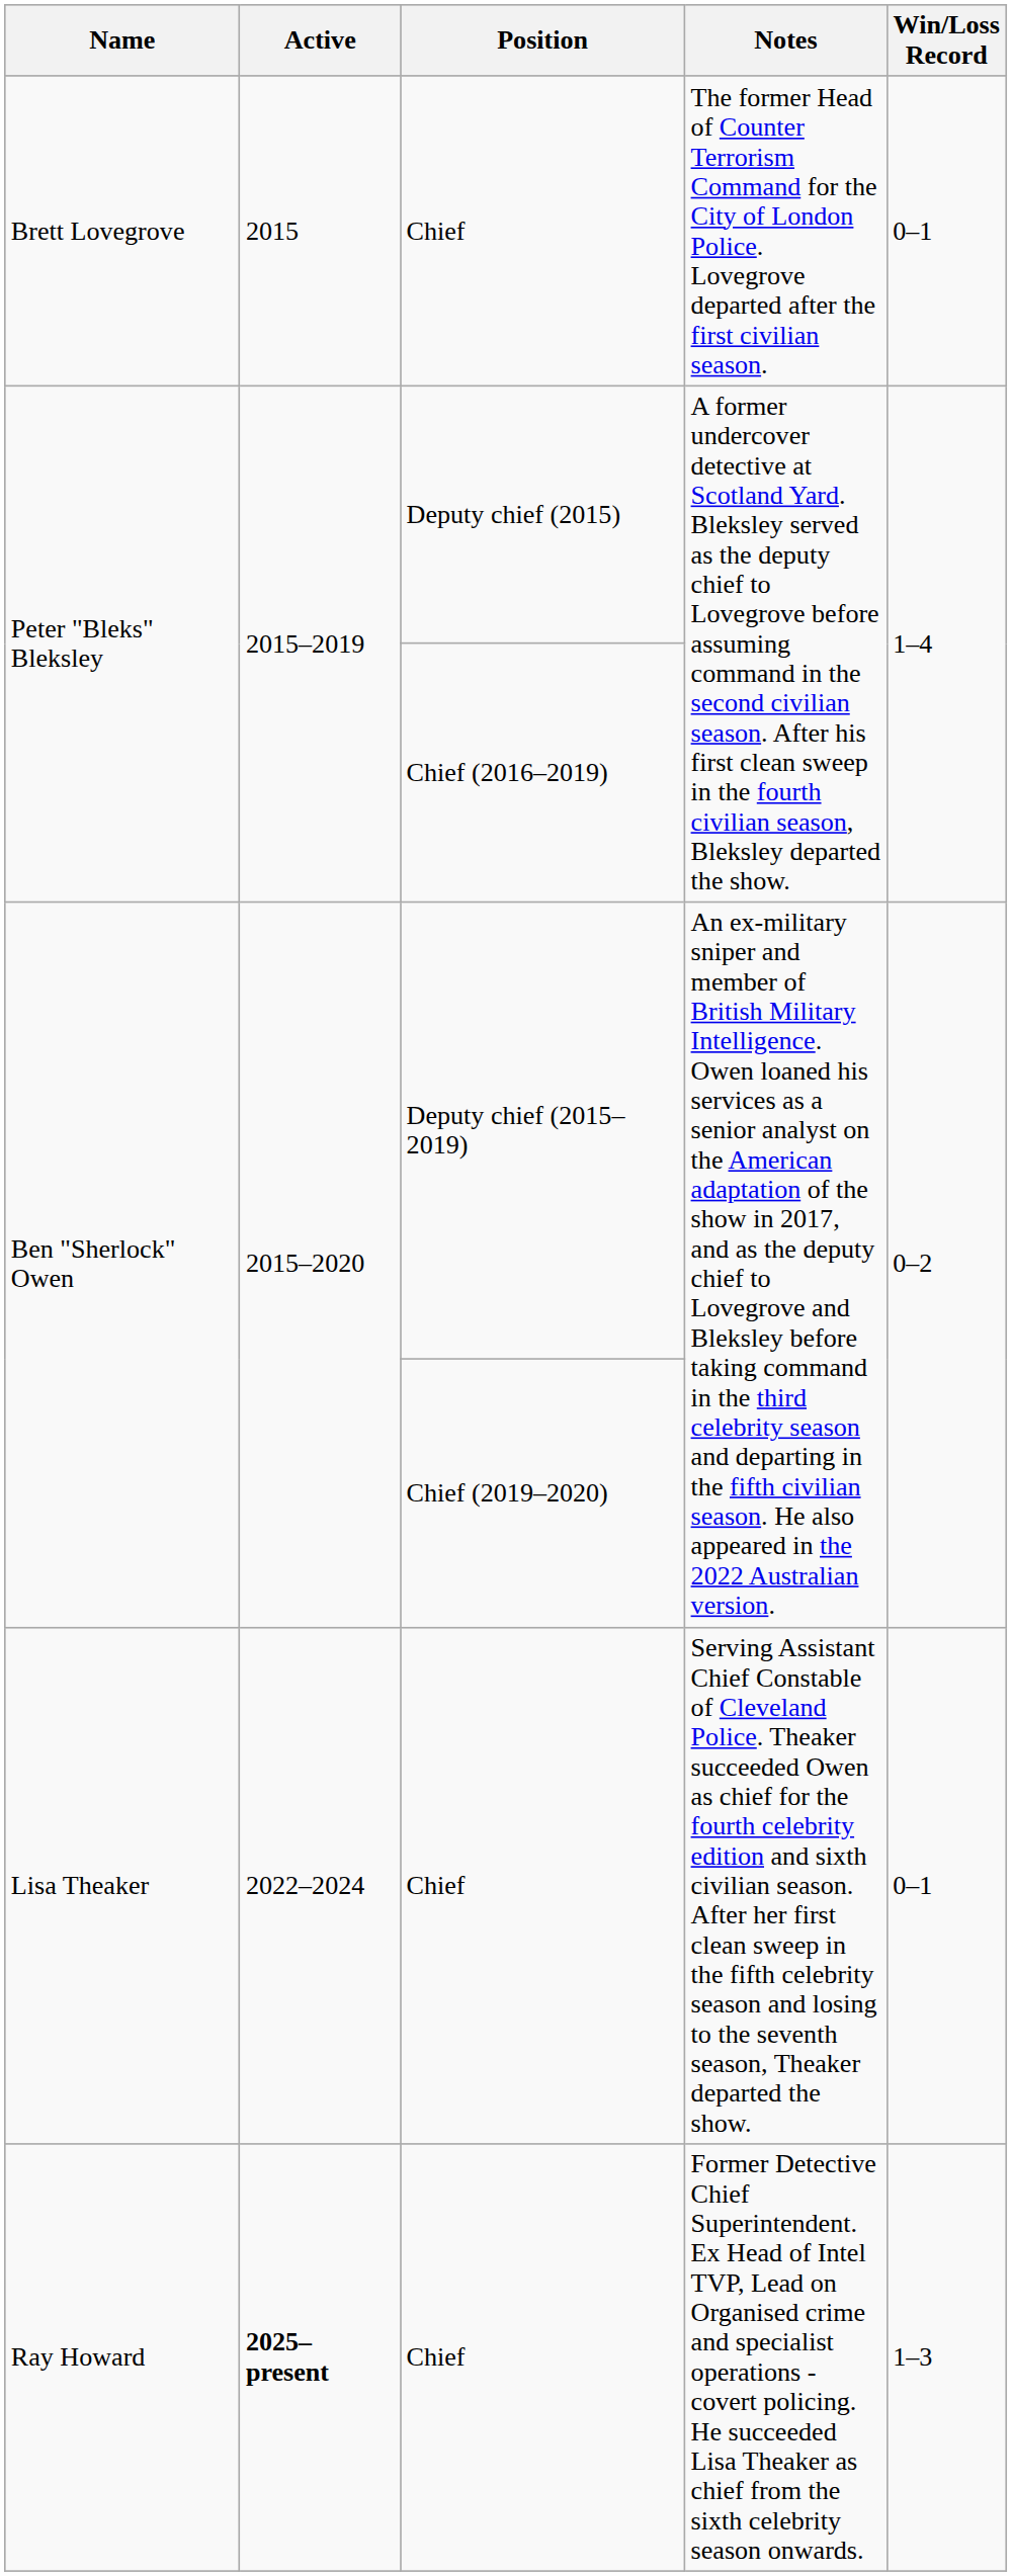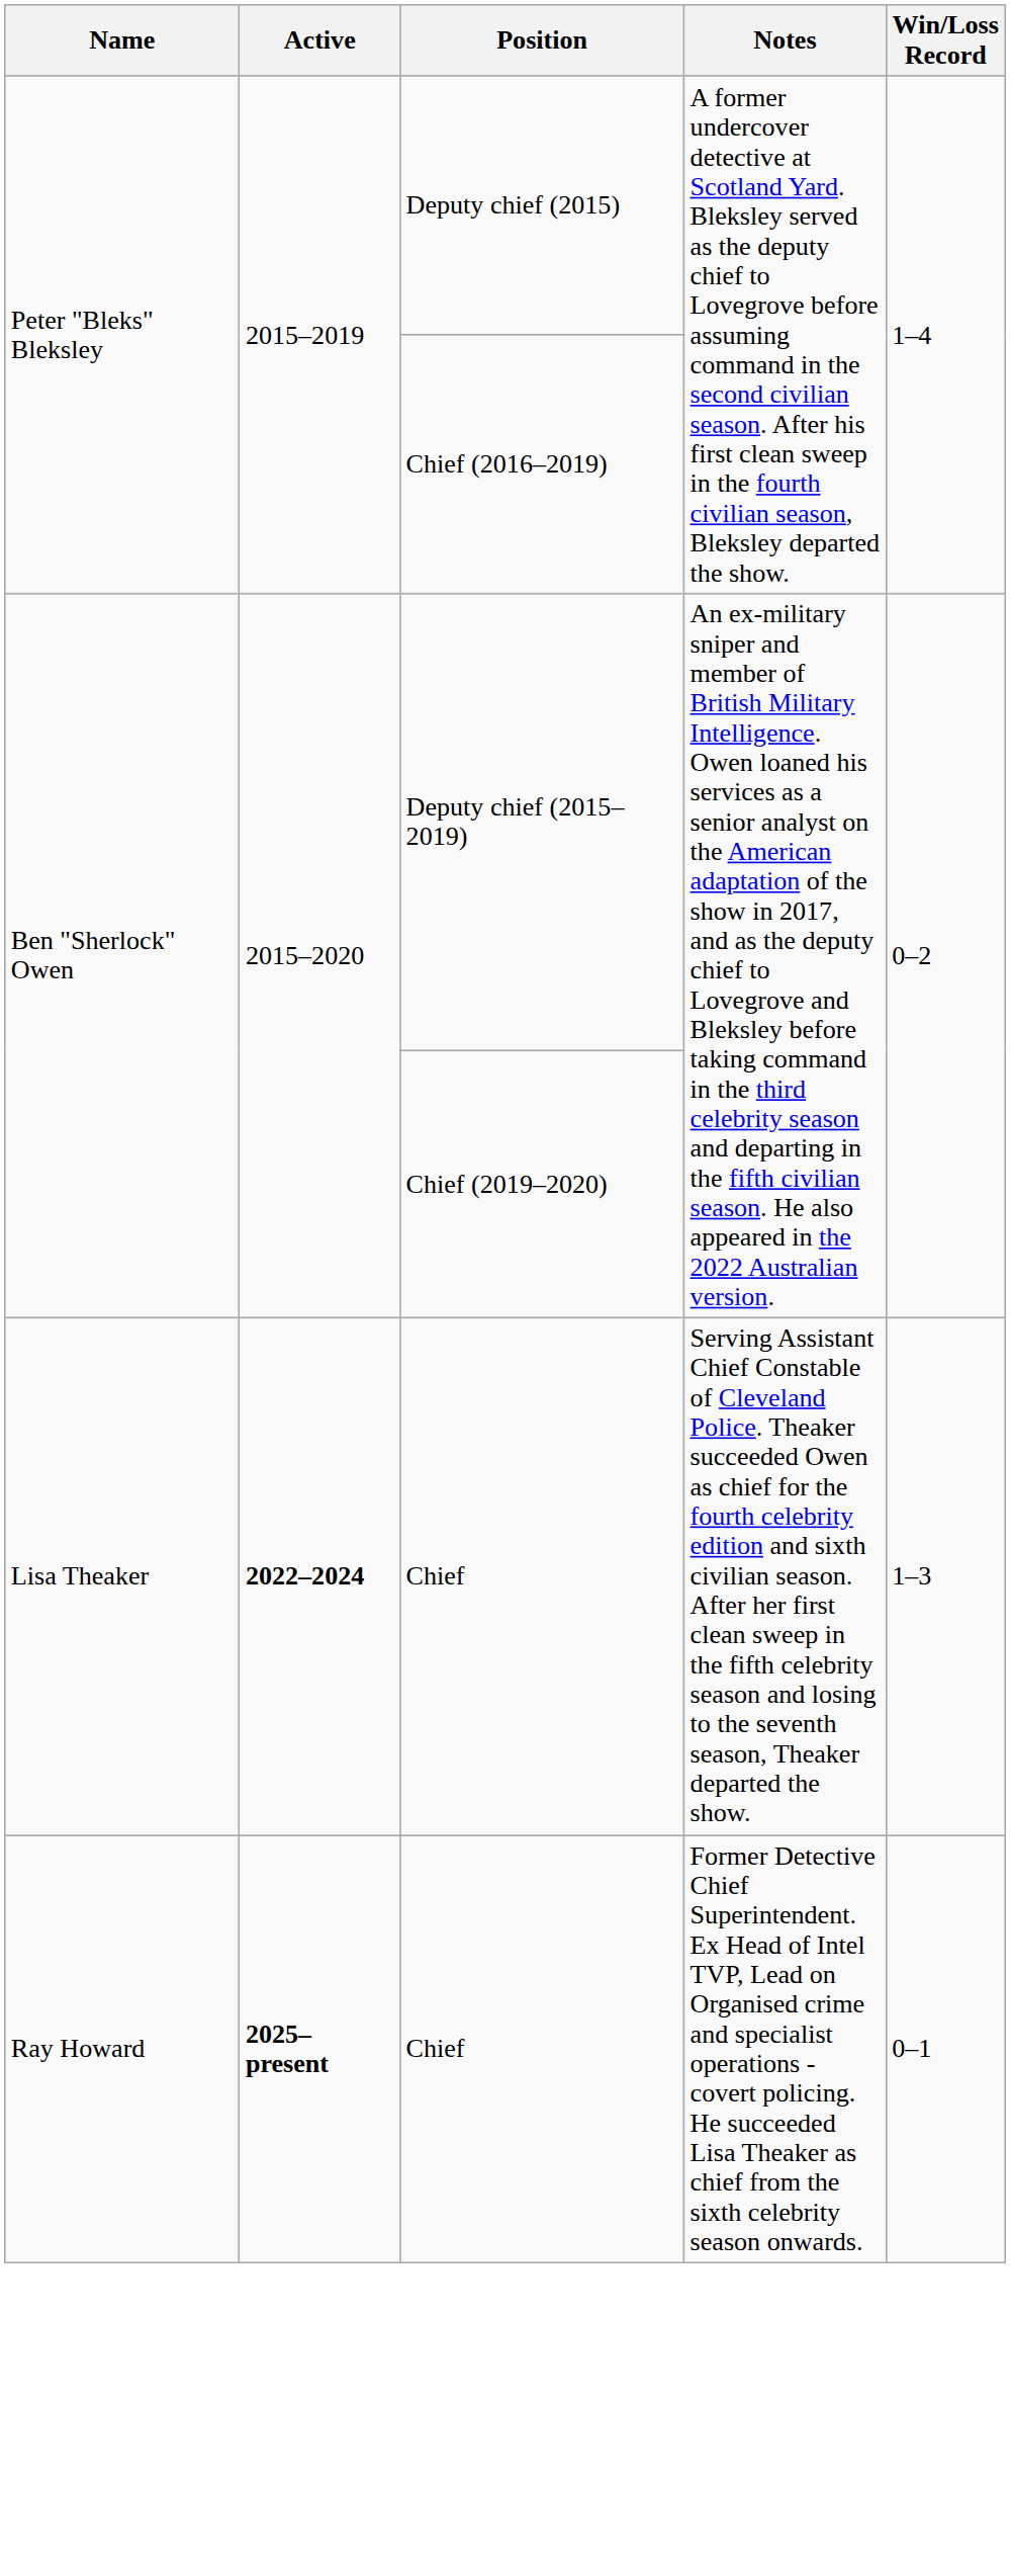 <table class="wikitable">
 <tr>
 <th style="width:135px;">Name</th>
 <th style="width:90px;">Active</th>
 <th style="width:165px;">Position</th>
 <th>Notes</th>
 <th>Win/Loss Record</th>
-</tr>
-<tr>
-<td>Brett Lovegrove</td>
-<td>2015</td>
-<td>Chief</td>
-<td>The former Head of <a href='#'>Counter Terrorism Command</a> for the <a href='#'>City of London Police</a>. Lovegrove departed after the <a href='#'>first civilian season</a>.</td>
-<td>0–1</td>
 </tr>
 <tr>
 <td rowspan=2>Peter "Bleks" Bleksley</td>
 <td rowspan=2>2015–2019</td>
 <td>Deputy chief (2015)</td>
 <td rowspan=2>A former undercover detective at <a href='#'>Scotland Yard</a>. Bleksley served as the deputy chief to Lovegrove before assuming command in the <a href='#'>second civilian season</a>. After his first clean sweep in the <a href='#'>fourth civilian season</a>, Bleksley departed the show.</td>
 <td rowspan=2>1–4</td>
 </tr>
 <tr>
 <td>Chief (2016–2019)</td>
 </tr>
 <tr>
 <td rowspan=2>Ben "Sherlock" Owen</td>
 <td rowspan=2>2015–2020</td>
 <td>Deputy chief (2015–2019)</td>
 <td rowspan=2>An ex-military sniper and member of <a href='#'>British Military Intelligence</a>. Owen loaned his services as a senior analyst on the <a href='#'>American adaptation</a> of the show in 2017, and as the deputy chief to Lovegrove and Bleksley before taking command in the <a href='#'>third celebrity season</a> and departing in the <a href='#'>fifth civilian season</a>. He also appeared in <a href='#'>the 2022 Australian version</a>.</td>
 <td rowspan=2>0–2</td>
 </tr>
 <tr>
 <td>Chief (2019–2020)</td>
 </tr>
 <tr>
 <td>Lisa Theaker</td>
-<td>2022–2024</td>
+<td><strong>2022–2024</strong></td>
 <td>Chief</td>
 <td>Serving Assistant Chief Constable of <a href='#'>Cleveland Police</a>. Theaker succeeded Owen as chief for the <a href='#'>fourth celebrity edition</a> and sixth civilian season. After her first clean sweep in the fifth celebrity season and losing to the seventh season, Theaker departed the show.</td>
-<td>0–1</td>
+<td>1–3</td>
 </tr>
 <tr>
 <td>Ray Howard</td>
 <td><strong>2025–present</strong></td>
 <td>Chief</td>
 <td>Former Detective Chief Superintendent. Ex Head of Intel TVP, Lead on Organised crime and specialist operations - covert policing. He succeeded Lisa Theaker as chief from the sixth celebrity season onwards.</td>
-<td>1–3</td>
+<td>0–1</td>
 </tr>
 </table>
